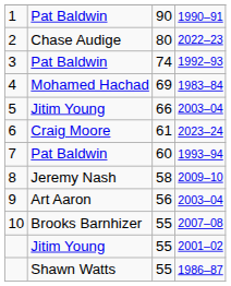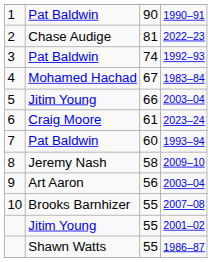 <table class="wikitable">
 <tr>
 </tr>
 <tr>
 <td>1</td>
 <td><a href='#'>Pat Baldwin</a></td>
 <td>90</td>
 <td style="font-size:80%;"><a href='#'>1990–91</a></td>
 </tr>
 <tr>
 <td>2</td>
 <td>Chase Audige</td>
-<td>80</td>
+<td>81</td>
 <td style="font-size:80%;"><a href='#'>2022–23</a></td>
 </tr>
 <tr>
 <td>3</td>
 <td><a href='#'>Pat Baldwin</a></td>
 <td>74</td>
 <td style="font-size:80%;"><a href='#'>1992–93</a></td>
 </tr>
 <tr>
 <td>4</td>
 <td><a href='#'>Mohamed Hachad</a></td>
-<td>69</td>
+<td>67</td>
 <td style="font-size:80%;"><a href='#'>1983–84</a></td>
 </tr>
 <tr>
 <td>5</td>
 <td><a href='#'>Jitim Young</a></td>
 <td>66</td>
 <td style="font-size:80%;"><a href='#'>2003–04</a></td>
 </tr>
 <tr>
 <td>6</td>
 <td><a href='#'>Craig Moore</a></td>
 <td>61</td>
 <td style="font-size:80%;"><a href='#'>2023–24</a></td>
 </tr>
 <tr>
 <td>7</td>
 <td><a href='#'>Pat Baldwin</a></td>
 <td>60</td>
 <td style="font-size:80%;"><a href='#'>1993–94</a></td>
 </tr>
 <tr>
 <td>8</td>
 <td>Jeremy Nash</td>
 <td>58</td>
 <td style="font-size:80%;"><a href='#'>2009–10</a></td>
 </tr>
 <tr>
 <td>9</td>
 <td>Art Aaron</td>
 <td>56</td>
 <td style="font-size:80%;"><a href='#'>2003–04</a></td>
 </tr>
 <tr>
 <td>10</td>
 <td>Brooks Barnhizer</td>
 <td>55</td>
 <td style="font-size:80%;"><a href='#'>2007–08</a></td>
 </tr>
 <tr>
 <td></td>
 <td><a href='#'>Jitim Young</a></td>
 <td>55</td>
 <td style="font-size:80%;"><a href='#'>2001–02</a></td>
 </tr>
 <tr>
 <td></td>
 <td>Shawn Watts</td>
 <td>55</td>
 <td style="font-size:80%;"><a href='#'>1986–87</a></td>
 </tr>
 </table>
